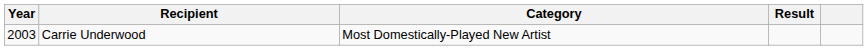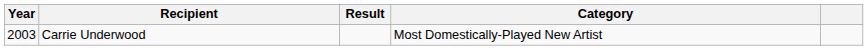 <table class="wikitable plainrowheaders" style="width:85%;">
 <tr>
 <th scope="col" style="width:4%;">Year</th>
 <th scope="col" style="width:35%;">Recipient</th>
+<th scope="col" style="width:6%;">Result</th>
 <th scope="col" style="width:50%;">Category</th>
-<th scope="col" style="width:6%;">Result</th>
 <th scope="col" style="width:6%;"></th>
 </tr>
 <tr>
 <td>2003</td>
 <td>Carrie Underwood</td>
+<td></td>
 <td>Most Domestically-Played New Artist</td>
-<td></td>
 <td></td>
 </tr>
 </table>
